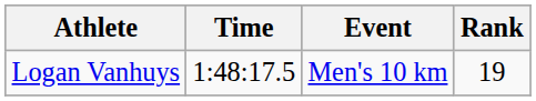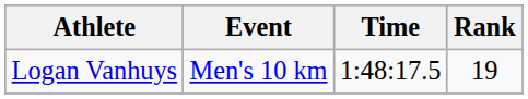 <table class=wikitable style="font-size:90%;">
 <tr>
 <th>Athlete</th>
+<th>Event</th>
 <th>Time</th>
-<th>Event</th>
 <th>Rank</th>
 </tr>
 <tr align=center>
 <td align=left><a href='#'>Logan Vanhuys</a></td>
+<td align=left><a href='#'>Men's 10 km</a></td>
 <td>1:48:17.5</td>
-<td align=left><a href='#'>Men's 10 km</a></td>
 <td>19</td>
 </tr>
 </table>
